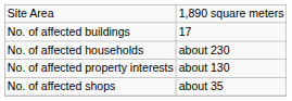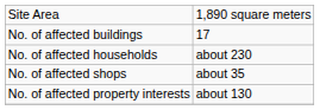 <table class="wikitable">
 <tr>
 <td>Site Area</td>
 <td>1,890 square meters</td>
 </tr>
 <tr>
 <td>No. of affected buildings</td>
 <td>17</td>
 </tr>
 <tr>
 <td>No. of affected households</td>
 <td>about 230</td>
 </tr>
 <tr>
+<td>No. of affected shops</td>
+<td>about 35</td>
+</tr>
+<tr>
 <td>No. of affected property interests</td>
 <td>about 130</td>
 </tr>
 <tr>
-<td>No. of affected shops</td>
-<td>about 35</td>
-</tr>
-<tr>
 </tr>
 </table>
